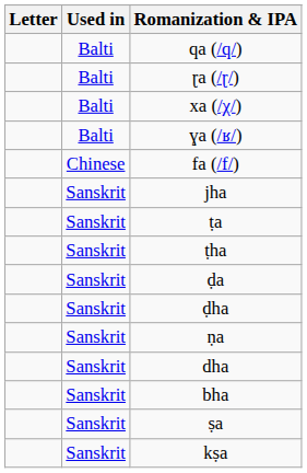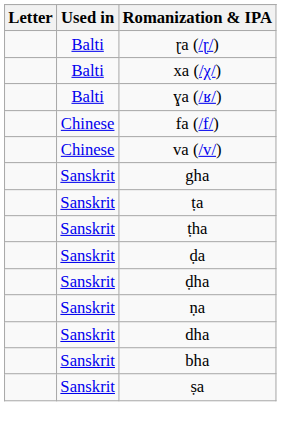 <table class="wikitable">
 <tr>
 </tr>
 <tr>
 <th>Letter</th>
 <th>Used in</th>
 <th>Romanization & IPA</th>
-</tr>
-<tr style="text-align:center;">
-<td></td>
-<td><a href='#'>Balti</a></td>
-<td>qa  (<a href='#'>/q/</a>)</td>
 </tr>
 <tr style="text-align:center;">
 <td></td>
 <td><a href='#'>Balti</a></td>
 <td>ɽa  (<a href='#'>/ɽ/</a>)</td>
 </tr>
 <tr style="text-align:center;">
 <td></td>
 <td><a href='#'>Balti</a></td>
 <td>xa  (<a href='#'>/χ/</a>)</td>
 </tr>
 <tr style="text-align:center;">
 <td></td>
 <td><a href='#'>Balti</a></td>
 <td>ɣa  (<a href='#'>/ʁ/</a>)</td>
 </tr>
 <tr style="text-align:center;">
 <td></td>
 <td><a href='#'>Chinese</a></td>
 <td>fa  (<a href='#'>/f/</a>)</td>
 </tr>
 <tr style="text-align:center;">
 <td></td>
+<td><a href='#'>Chinese</a></td>
+<td>va  (<a href='#'>/v/</a>)</td>
+</tr>
+<tr style="text-align:center;">
+<td></td>
 <td><a href='#'>Sanskrit</a></td>
-<td>jha </td>
+<td>gha </td>
 </tr>
 <tr style="text-align:center;">
 <td></td>
 <td><a href='#'>Sanskrit</a></td>
 <td>ṭa </td>
 </tr>
 <tr style="text-align:center;">
 <td></td>
 <td><a href='#'>Sanskrit</a></td>
 <td>ṭha </td>
 </tr>
 <tr style="text-align:center;">
 <td></td>
 <td><a href='#'>Sanskrit</a></td>
 <td>ḍa </td>
 </tr>
 <tr style="text-align:center;">
 <td></td>
 <td><a href='#'>Sanskrit</a></td>
 <td>ḍha </td>
 </tr>
 <tr style="text-align:center;">
 <td></td>
 <td><a href='#'>Sanskrit</a></td>
 <td>ṇa </td>
 </tr>
 <tr style="text-align:center;">
 <td></td>
 <td><a href='#'>Sanskrit</a></td>
 <td>dha </td>
 </tr>
 <tr style="text-align:center;">
 <td></td>
 <td><a href='#'>Sanskrit</a></td>
 <td>bha </td>
 </tr>
 <tr style="text-align:center;">
 <td></td>
 <td><a href='#'>Sanskrit</a></td>
 <td>ṣa </td>
 </tr>
-<tr style="text-align:center;">
-<td></td>
-<td><a href='#'>Sanskrit</a></td>
-<td>kṣa </td>
-</tr>
 </table>
